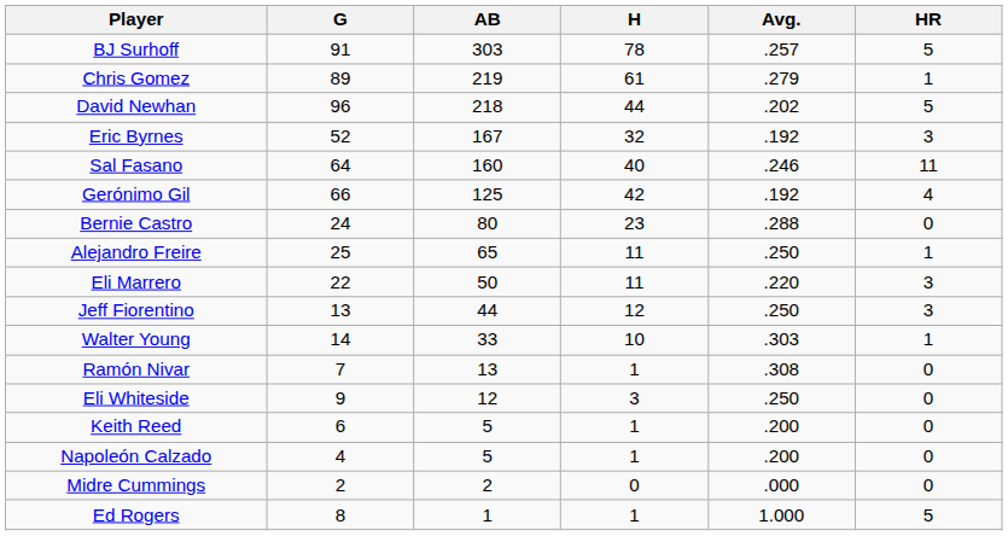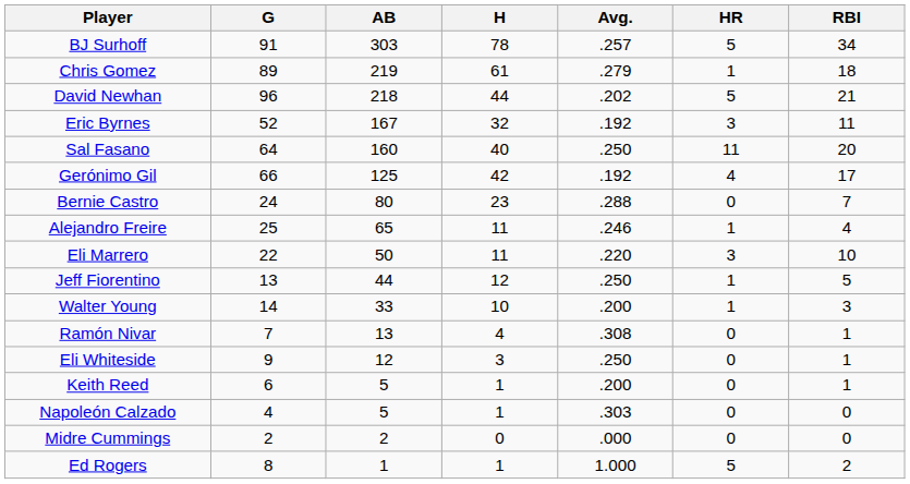 <table class="wikitable sortable">
 <tr>
 <th bgcolor="#DDDDFF" width="16%">Player</th>
 <th bgcolor="#DDDDFF" width="9%">G</th>
 <th bgcolor="#DDDDFF" width="9%">AB</th>
 <th bgcolor="#DDDDFF" width="9%">H</th>
 <th bgcolor="#DDDDFF" width="9%">Avg.</th>
 <th bgcolor="#DDDDFF" width="9%">HR</th>
+<th bgcolor="#DDDDFF" width="9%">RBI</th>
 </tr>
 <tr align="center">
 <td><a href='#'>BJ Surhoff</a></td>
 <td>91</td>
 <td>303</td>
 <td>78</td>
 <td>.257</td>
 <td>5</td>
+<td>34</td>
 </tr>
 <tr align=center>
 <td><a href='#'>Chris Gomez</a></td>
 <td>89</td>
 <td>219</td>
 <td>61</td>
 <td>.279</td>
 <td>1</td>
+<td>18</td>
 </tr>
 <tr align=center>
 <td><a href='#'>David Newhan</a></td>
 <td>96</td>
 <td>218</td>
 <td>44</td>
 <td>.202</td>
 <td>5</td>
+<td>21</td>
 </tr>
 <tr align="center">
 <td><a href='#'>Eric Byrnes</a></td>
 <td>52</td>
 <td>167</td>
 <td>32</td>
 <td>.192</td>
 <td>3</td>
+<td>11</td>
 </tr>
 <tr align="center">
 <td><a href='#'>Sal Fasano</a></td>
 <td>64</td>
 <td>160</td>
 <td>40</td>
-<td>.246</td>
+<td>.250</td>
 <td>11</td>
+<td>20</td>
 </tr>
 <tr align="center">
 <td><a href='#'>Gerónimo Gil</a></td>
 <td>66</td>
 <td>125</td>
 <td>42</td>
 <td>.192</td>
 <td>4</td>
+<td>17</td>
 </tr>
 <tr align="center">
 <td><a href='#'>Bernie Castro</a></td>
 <td>24</td>
 <td>80</td>
 <td>23</td>
 <td>.288</td>
 <td>0</td>
+<td>7</td>
 </tr>
 <tr align="center">
 <td><a href='#'>Alejandro Freire</a></td>
 <td>25</td>
 <td>65</td>
 <td>11</td>
-<td>.250</td>
+<td>.246</td>
 <td>1</td>
+<td>4</td>
 </tr>
 <tr align="center">
 <td><a href='#'>Eli Marrero</a></td>
 <td>22</td>
 <td>50</td>
 <td>11</td>
 <td>.220</td>
 <td>3</td>
+<td>10</td>
 </tr>
 <tr align="center">
 <td><a href='#'>Jeff Fiorentino</a></td>
 <td>13</td>
 <td>44</td>
 <td>12</td>
 <td>.250</td>
-<td>3</td>
+<td>1</td>
+<td>5</td>
 </tr>
 <tr align=center>
 <td><a href='#'>Walter Young</a></td>
 <td>14</td>
 <td>33</td>
 <td>10</td>
-<td>.303</td>
+<td>.200</td>
 <td>1</td>
+<td>3</td>
 </tr>
 <tr align="center">
 <td><a href='#'>Ramón Nivar</a></td>
 <td>7</td>
 <td>13</td>
-<td>1</td>
+<td>4</td>
 <td>.308</td>
 <td>0</td>
+<td>1</td>
 </tr>
 <tr align="center">
 <td><a href='#'>Eli Whiteside</a></td>
 <td>9</td>
 <td>12</td>
 <td>3</td>
 <td>.250</td>
 <td>0</td>
+<td>1</td>
 </tr>
 <tr align="center">
 <td><a href='#'>Keith Reed</a></td>
 <td>6</td>
 <td>5</td>
 <td>1</td>
 <td>.200</td>
 <td>0</td>
+<td>1</td>
 </tr>
 <tr align="center">
 <td><a href='#'>Napoleón Calzado</a></td>
 <td>4</td>
 <td>5</td>
 <td>1</td>
-<td>.200</td>
+<td>.303</td>
+<td>0</td>
 <td>0</td>
 </tr>
 <tr align="center">
 <td><a href='#'>Midre Cummings</a></td>
 <td>2</td>
 <td>2</td>
 <td>0</td>
 <td>.000</td>
 <td>0</td>
+<td>0</td>
 </tr>
 <tr align=center>
 <td><a href='#'>Ed Rogers</a></td>
 <td>8</td>
 <td>1</td>
 <td>1</td>
 <td>1.000</td>
 <td>5</td>
+<td>2</td>
 </tr>
 </table>
